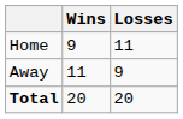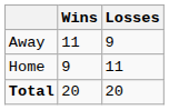 <table class="wikitable">
 <tr>
 <th></th>
 <th>Wins</th>
 <th>Losses</th>
 </tr>
 <tr>
+<td>Away</td>
+<td>11</td>
+<td>9</td>
+</tr>
+<tr>
 <td>Home</td>
 <td>9</td>
 <td>11</td>
-</tr>
-<tr>
-<td>Away</td>
-<td>11</td>
-<td>9</td>
 </tr>
 <tr>
 <td><strong>Total</strong></td>
 <td>20</td>
 <td>20</td>
 </tr>
 </table>
